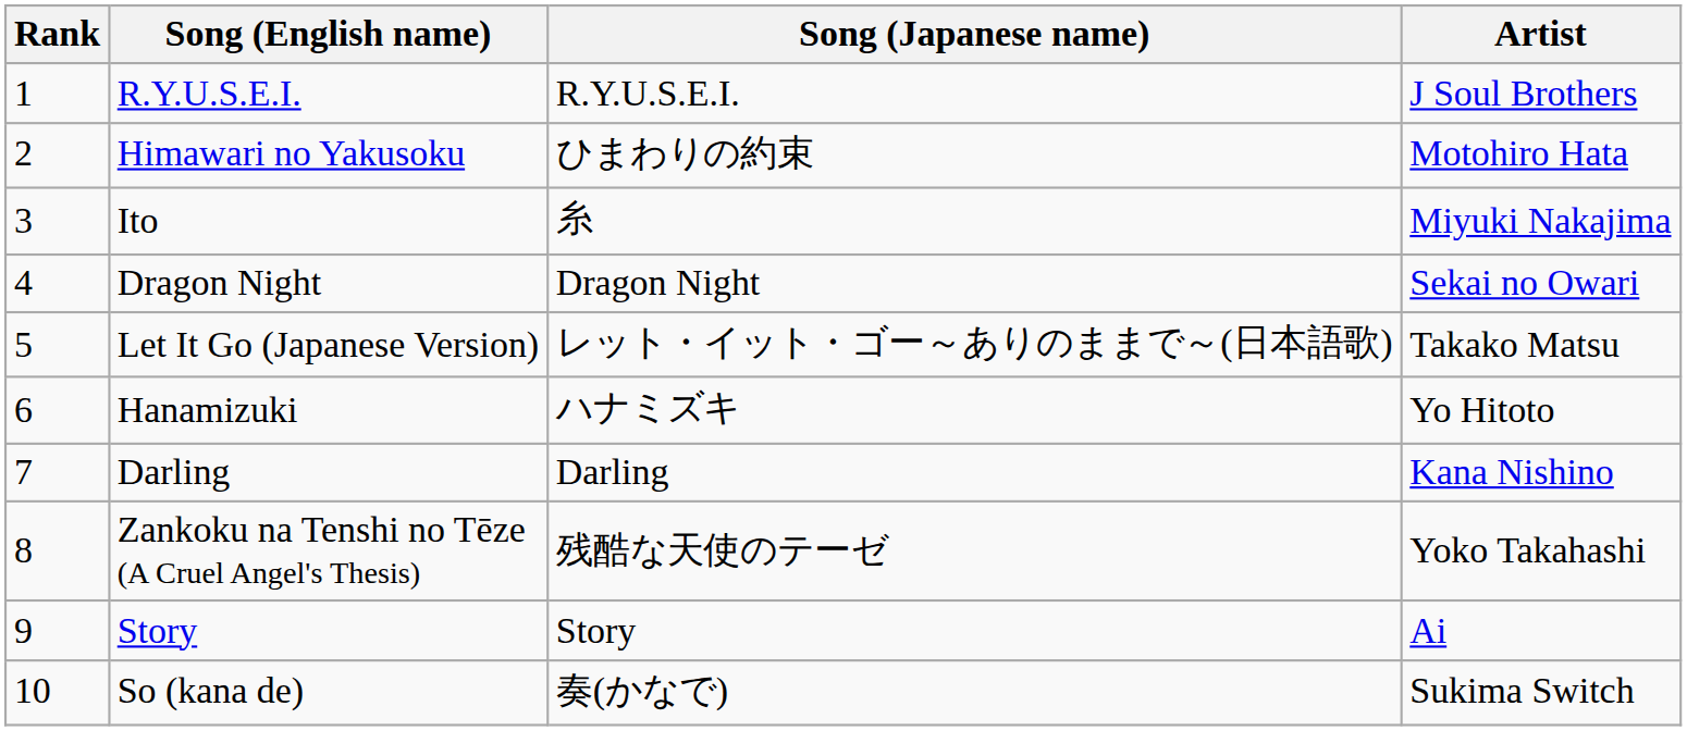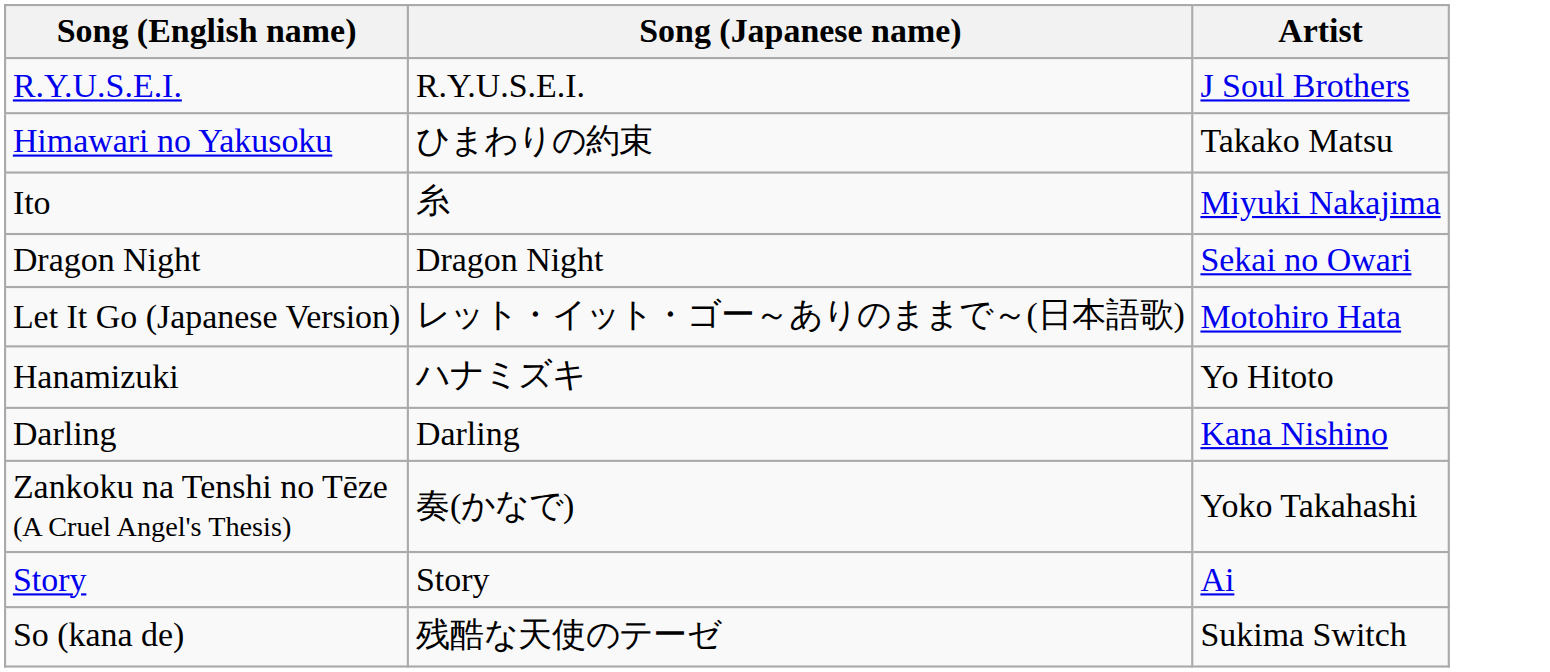 <table class="wikitable">
 <tr>
-<th>Rank</th>
 <th>Song (English name)</th>
 <th>Song (Japanese name)</th>
 <th>Artist</th>
 </tr>
 <tr>
-<td>1</td>
 <td><a href='#'>R.Y.U.S.E.I.</a></td>
 <td>R.Y.U.S.E.I.</td>
 <td><a href='#'>J Soul Brothers</a></td>
 </tr>
 <tr>
-<td>2</td>
 <td><a href='#'>Himawari no Yakusoku</a></td>
 <td>ひまわりの約束</td>
-<td><a href='#'>Motohiro Hata</a></td>
+<td>Takako Matsu</td>
 </tr>
 <tr>
-<td>3</td>
 <td>Ito</td>
 <td>糸</td>
 <td><a href='#'>Miyuki Nakajima</a></td>
 </tr>
 <tr>
-<td>4</td>
 <td>Dragon Night</td>
 <td>Dragon Night</td>
 <td><a href='#'>Sekai no Owari</a></td>
 </tr>
 <tr>
-<td>5</td>
 <td>Let It Go (Japanese Version)</td>
 <td>レット・イット・ゴー～ありのままで～(日本語歌)</td>
-<td>Takako Matsu</td>
+<td><a href='#'>Motohiro Hata</a></td>
 </tr>
 <tr>
-<td>6</td>
 <td>Hanamizuki</td>
 <td>ハナミズキ</td>
 <td>Yo Hitoto</td>
 </tr>
 <tr>
-<td>7</td>
 <td>Darling</td>
 <td>Darling</td>
 <td><a href='#'>Kana Nishino</a></td>
 </tr>
 <tr>
-<td>8</td>
 <td>Zankoku na Tenshi no Tēze <br><small>(A Cruel Angel's Thesis)</small></td>
-<td>残酷な天使のテーゼ</td>
+<td>奏(かなで)</td>
 <td>Yoko Takahashi</td>
 </tr>
 <tr>
-<td>9</td>
 <td><a href='#'>Story</a></td>
 <td>Story</td>
 <td><a href='#'>Ai</a></td>
 </tr>
 <tr>
-<td>10</td>
 <td>So (kana de)</td>
-<td>奏(かなで)</td>
+<td>残酷な天使のテーゼ</td>
 <td>Sukima Switch</td>
 </tr>
 </table>
